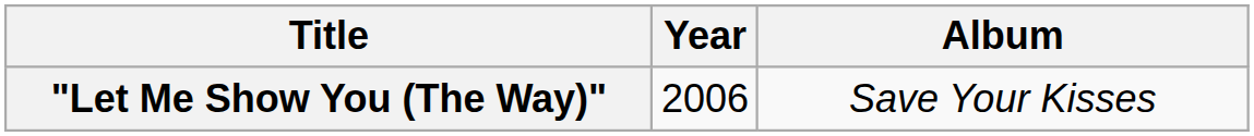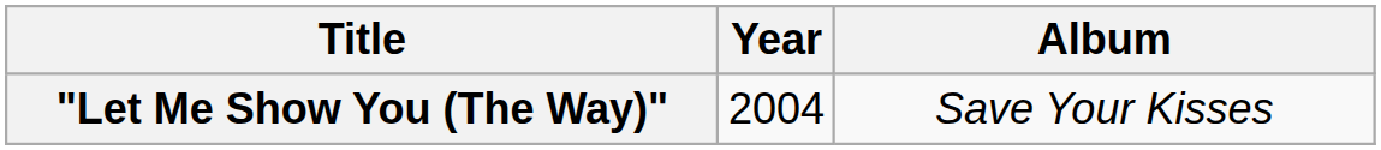 <table class="wikitable plainrowheaders" style="text-align:center">
 <tr>
 <th scope="col" style="width:16em;">Title</th>
 <th scope="col">Year</th>
 <th scope="col" style="width:12em;">Album</th>
 </tr>
 <tr>
 <th scope="row">"Let Me Show You (The Way)"</th>
-<td>2006</td>
+<td>2004</td>
 <td><em>Save Your Kisses</em></td>
 </tr>
 </table>
